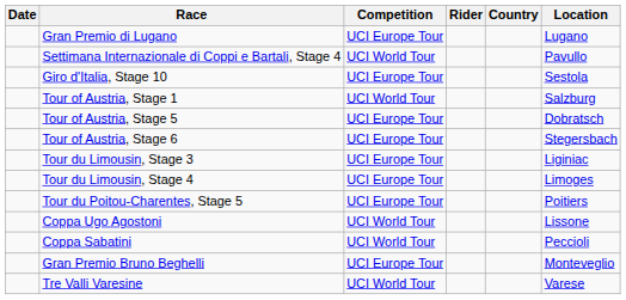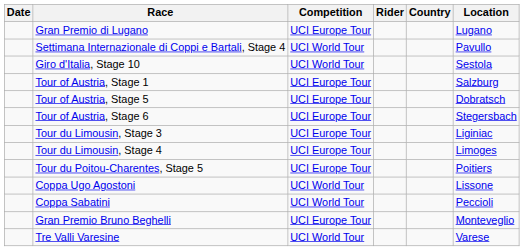 <table class="wikitable sortable">
 <tr>
 <th>Date</th>
 <th>Race</th>
 <th>Competition</th>
 <th>Rider</th>
 <th>Country</th>
 <th>Location</th>
 </tr>
 <tr>
 <td></td>
 <td><a href='#'>Gran Premio di Lugano</a></td>
 <td><a href='#'>UCI Europe Tour</a></td>
 <td></td>
 <td></td>
 <td><a href='#'>Lugano</a></td>
 </tr>
 <tr>
 <td></td>
 <td><a href='#'>Settimana Internazionale di Coppi e Bartali</a>, Stage 4</td>
 <td><a href='#'>UCI World Tour</a></td>
 <td></td>
 <td></td>
 <td><a href='#'>Pavullo</a></td>
 </tr>
 <tr>
 <td></td>
 <td><a href='#'>Giro d'Italia</a>, Stage 10</td>
-<td><a href='#'>UCI Europe Tour</a></td>
+<td><a href='#'>UCI World Tour</a></td>
 <td></td>
 <td></td>
 <td><a href='#'>Sestola</a></td>
 </tr>
 <tr>
 <td></td>
 <td><a href='#'>Tour of Austria</a>, Stage 1</td>
-<td><a href='#'>UCI World Tour</a></td>
+<td><a href='#'>UCI Europe Tour</a></td>
 <td></td>
 <td></td>
 <td><a href='#'>Salzburg</a></td>
 </tr>
 <tr>
 <td></td>
 <td><a href='#'>Tour of Austria</a>, Stage 5</td>
 <td><a href='#'>UCI Europe Tour</a></td>
 <td></td>
 <td></td>
 <td><a href='#'>Dobratsch</a></td>
 </tr>
 <tr>
 <td></td>
 <td><a href='#'>Tour of Austria</a>, Stage 6</td>
 <td><a href='#'>UCI Europe Tour</a></td>
 <td></td>
 <td></td>
 <td><a href='#'>Stegersbach</a></td>
 </tr>
 <tr>
 <td></td>
 <td><a href='#'>Tour du Limousin</a>, Stage 3</td>
 <td><a href='#'>UCI Europe Tour</a></td>
 <td></td>
 <td></td>
 <td><a href='#'>Liginiac</a></td>
 </tr>
 <tr>
 <td></td>
 <td><a href='#'>Tour du Limousin</a>, Stage 4</td>
 <td><a href='#'>UCI Europe Tour</a></td>
 <td></td>
 <td></td>
 <td><a href='#'>Limoges</a></td>
 </tr>
 <tr>
 <td></td>
 <td><a href='#'>Tour du Poitou-Charentes</a>, Stage 5</td>
 <td><a href='#'>UCI Europe Tour</a></td>
 <td></td>
 <td></td>
 <td><a href='#'>Poitiers</a></td>
 </tr>
 <tr>
 <td></td>
 <td><a href='#'>Coppa Ugo Agostoni</a></td>
 <td><a href='#'>UCI World Tour</a></td>
 <td></td>
 <td></td>
 <td><a href='#'>Lissone</a></td>
 </tr>
 <tr>
 <td></td>
 <td><a href='#'>Coppa Sabatini</a></td>
 <td><a href='#'>UCI World Tour</a></td>
 <td></td>
 <td></td>
 <td><a href='#'>Peccioli</a></td>
 </tr>
 <tr>
 <td></td>
 <td><a href='#'>Gran Premio Bruno Beghelli</a></td>
 <td><a href='#'>UCI Europe Tour</a></td>
 <td></td>
 <td></td>
 <td><a href='#'>Monteveglio</a></td>
 </tr>
 <tr>
 <td></td>
 <td><a href='#'>Tre Valli Varesine</a></td>
 <td><a href='#'>UCI World Tour</a></td>
 <td></td>
 <td></td>
 <td><a href='#'>Varese</a></td>
 </tr>
 </table>
